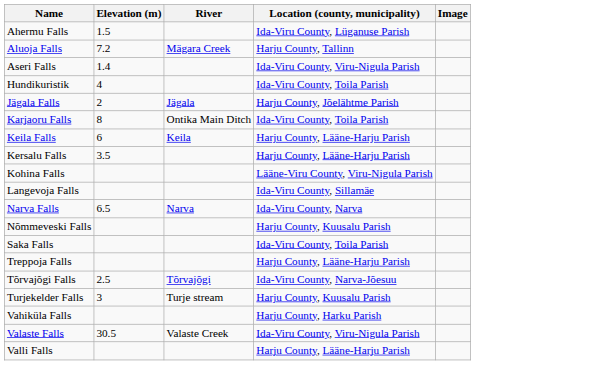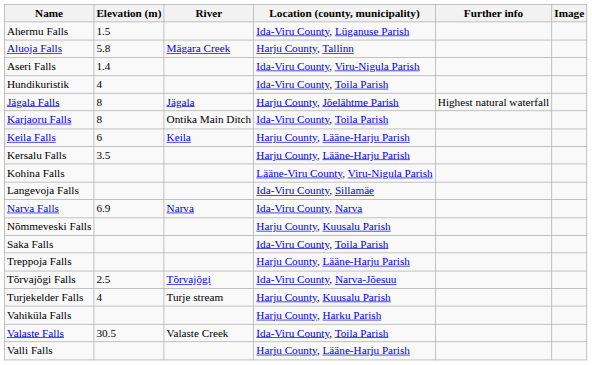 <table class="wikitable sortable">
 <tr>
 <th>Name</th>
 <th>Elevation (m)</th>
 <th>River</th>
 <th>Location (county, municipality)</th>
+<th>Further info</th>
 <th>Image</th>
 </tr>
 <tr>
 <td>Ahermu Falls</td>
 <td>1.5</td>
 <td></td>
 <td><a href='#'>Ida-Viru County</a>, <a href='#'>Lüganuse Parish</a></td>
 <td></td>
+<td></td>
 </tr>
 <tr>
 <td><a href='#'>Aluoja Falls</a></td>
-<td>7.2</td>
+<td>5.8</td>
 <td><a href='#'>Mägara Creek</a></td>
 <td><a href='#'>Harju County</a>, <a href='#'>Tallinn</a></td>
+<td></td>
 <td></td>
 </tr>
 <tr>
 <td>Aseri Falls</td>
 <td>1.4</td>
 <td></td>
 <td><a href='#'>Ida-Viru County</a>, <a href='#'>Viru-Nigula Parish</a></td>
 <td></td>
+<td></td>
 </tr>
 <tr>
 <td>Hundikuristik</td>
 <td>4</td>
 <td></td>
 <td><a href='#'>Ida-Viru County</a>, <a href='#'>Toila Parish</a></td>
 <td></td>
+<td></td>
 </tr>
 <tr>
 <td><a href='#'>Jägala Falls</a></td>
-<td>2</td>
+<td>8</td>
 <td><a href='#'>Jägala</a></td>
 <td><a href='#'>Harju County</a>, <a href='#'>Jõelähtme Parish</a></td>
+<td>Highest natural waterfall</td>
 <td></td>
 </tr>
 <tr>
 <td><a href='#'>Karjaoru Falls</a></td>
 <td>8</td>
 <td>Ontika Main Ditch</td>
 <td><a href='#'>Ida-Viru County</a>, <a href='#'>Toila Parish</a></td>
 <td></td>
+<td></td>
 </tr>
 <tr>
 <td><a href='#'>Keila Falls</a></td>
 <td>6</td>
 <td><a href='#'>Keila</a></td>
 <td><a href='#'>Harju County</a>, <a href='#'>Lääne-Harju Parish</a></td>
+<td></td>
 <td></td>
 </tr>
 <tr>
 <td>Kersalu Falls</td>
 <td>3.5</td>
 <td></td>
 <td><a href='#'>Harju County</a>, <a href='#'>Lääne-Harju Parish</a></td>
 <td></td>
+<td></td>
 </tr>
 <tr>
 <td>Kohina Falls</td>
 <td></td>
 <td></td>
 <td><a href='#'>Lääne-Viru County</a>, <a href='#'>Viru-Nigula Parish</a></td>
+<td></td>
 <td></td>
 </tr>
 <tr>
 <td>Langevoja Falls</td>
 <td></td>
 <td></td>
 <td><a href='#'>Ida-Viru County</a>, <a href='#'>Sillamäe</a></td>
 <td></td>
+<td></td>
 </tr>
 <tr>
 <td><a href='#'>Narva Falls</a></td>
-<td>6.5</td>
+<td>6.9</td>
 <td><a href='#'>Narva</a></td>
 <td><a href='#'>Ida-Viru County</a>, <a href='#'>Narva</a></td>
+<td></td>
 <td></td>
 </tr>
 <tr>
 <td>Nõmmeveski Falls</td>
 <td></td>
 <td></td>
 <td><a href='#'>Harju County</a>, <a href='#'>Kuusalu Parish</a></td>
 <td></td>
+<td></td>
 </tr>
 <tr>
 <td>Saka Falls</td>
 <td></td>
 <td></td>
 <td><a href='#'>Ida-Viru County</a>, <a href='#'>Toila Parish</a></td>
+<td></td>
 <td></td>
 </tr>
 <tr>
 <td>Treppoja Falls</td>
 <td></td>
 <td></td>
 <td><a href='#'>Harju County</a>, <a href='#'>Lääne-Harju Parish</a></td>
 <td></td>
+<td></td>
 </tr>
 <tr>
 <td>Tõrvajõgi Falls</td>
 <td>2.5</td>
 <td><a href='#'>Tõrvajõgi</a></td>
 <td><a href='#'>Ida-Viru County</a>, <a href='#'>Narva-Jõesuu</a></td>
 <td></td>
+<td></td>
 </tr>
 <tr>
 <td>Turjekelder Falls</td>
-<td>3</td>
+<td>4</td>
 <td>Turje stream</td>
 <td><a href='#'>Harju County</a>, <a href='#'>Kuusalu Parish</a></td>
+<td></td>
 <td></td>
 </tr>
 <tr>
 <td>Vahiküla Falls</td>
 <td></td>
 <td></td>
 <td><a href='#'>Harju County</a>, <a href='#'>Harku Parish</a></td>
 <td></td>
+<td></td>
 </tr>
 <tr>
 <td><a href='#'>Valaste Falls</a></td>
 <td>30.5</td>
 <td>Valaste Creek</td>
-<td><a href='#'>Ida-Viru County</a>, <a href='#'>Viru-Nigula Parish</a></td>
+<td><a href='#'>Ida-Viru County</a>, <a href='#'>Toila Parish</a></td>
+<td></td>
 <td></td>
 </tr>
 <tr>
 <td>Valli Falls</td>
 <td></td>
 <td></td>
 <td><a href='#'>Harju County</a>, <a href='#'>Lääne-Harju Parish</a></td>
 <td></td>
+<td></td>
 </tr>
 </table>
